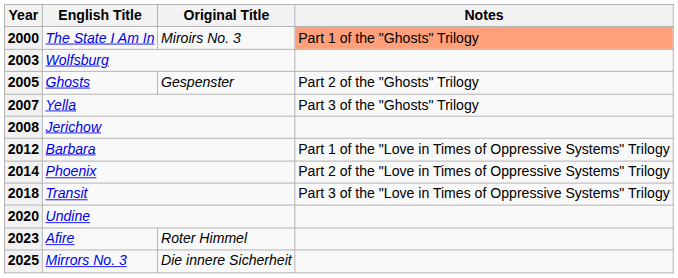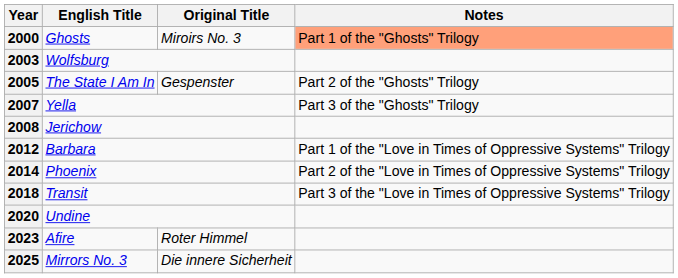 <table class="wikitable">
 <tr>
 <th>Year</th>
 <th>English Title</th>
 <th>Original Title</th>
 <th>Notes</th>
 </tr>
 <tr>
 <th>2000</th>
-<td><em><a href='#'>The State I Am In</a></em></td>
+<td><em><a href='#'>Ghosts</a></em></td>
 <td><em>Miroirs No. 3</em></td>
 <td style="background: lightsalmon;">Part 1 of the "Ghosts" Trilogy</td>
 </tr>
 <tr>
 <th>2003</th>
 <td colspan="2"><em><a href='#'>Wolfsburg</a></em></td>
 <td></td>
 </tr>
 <tr>
 <th>2005</th>
-<td><em><a href='#'>Ghosts</a></em></td>
+<td><em><a href='#'>The State I Am In</a></em></td>
 <td><em>Gespenster</em></td>
 <td>Part 2 of the "Ghosts" Trilogy</td>
 </tr>
 <tr>
 <th>2007</th>
 <td colspan="2"><em><a href='#'>Yella</a></em></td>
 <td>Part 3 of the "Ghosts" Trilogy</td>
 </tr>
 <tr>
 <th>2008</th>
 <td colspan="2"><em><a href='#'>Jerichow</a></em></td>
 <td></td>
 </tr>
 <tr>
 <th>2012</th>
 <td colspan="2"><em><a href='#'>Barbara</a></em></td>
 <td>Part 1 of the "Love in Times of Oppressive Systems" Trilogy</td>
 </tr>
 <tr>
 <th>2014</th>
 <td colspan="2"><em><a href='#'>Phoenix</a></em></td>
 <td>Part 2 of the "Love in Times of Oppressive Systems" Trilogy</td>
 </tr>
 <tr>
 <th>2018</th>
 <td colspan="2"><em><a href='#'>Transit</a></em></td>
 <td>Part 3 of the "Love in Times of Oppressive Systems" Trilogy</td>
 </tr>
 <tr>
 <th>2020</th>
 <td colspan="2"><em><a href='#'>Undine</a></em></td>
 <td></td>
 </tr>
 <tr>
 <th>2023</th>
 <td><em><a href='#'>Afire</a></em></td>
 <td><em>Roter Himmel</em></td>
 <td></td>
 </tr>
 <tr>
 <th>2025</th>
 <td><em><a href='#'>Mirrors No. 3</a></em></td>
 <td><em>Die innere Sicherheit</em></td>
 <td></td>
 </tr>
 </table>
